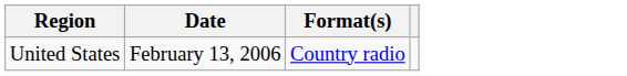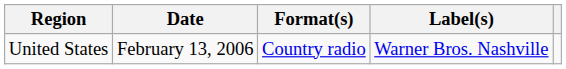 <table class="wikitable">
 <tr>
 <th>Region</th>
 <th>Date</th>
 <th>Format(s)</th>
+<th>Label(s)</th>
 <th></th>
 </tr>
 <tr>
 <td>United States</td>
 <td>February 13, 2006</td>
 <td><a href='#'>Country radio</a></td>
+<td><a href='#'>Warner Bros. Nashville</a></td>
 <td></td>
 </tr>
 </table>
